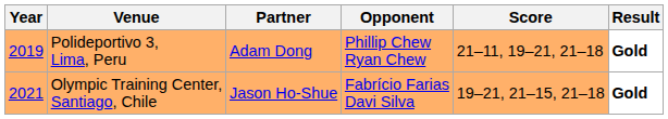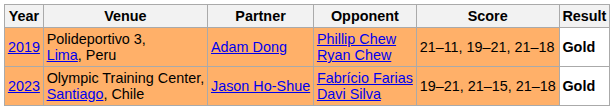 <table class="sortable wikitable" style="font-size: 90%;">
 <tr>
 <th>Year</th>
 <th>Venue</th>
 <th>Partner</th>
 <th>Opponent</th>
 <th>Score</th>
 <th>Result</th>
 </tr>
 <tr style="background:#FFB069">
 <td align="center"><a href='#'>2019</a></td>
 <td align="left">Polideportivo 3,<br><a href='#'>Lima</a>, Peru</td>
 <td align="left"> <a href='#'>Adam Dong</a></td>
 <td align="left"> <a href='#'>Phillip Chew</a><br> <a href='#'>Ryan Chew</a></td>
 <td align="left">21–11, 19–21, 21–18</td>
 <td style="text-align:left; background:white"> <strong>Gold</strong></td>
 </tr>
 <tr style="background:#FFB069">
-<td align="center"><a href='#'>2021</a></td>
+<td align="center"><a href='#'>2023</a></td>
 <td align="left">Olympic Training Center,<br><a href='#'>Santiago</a>, Chile</td>
 <td align="left"> <a href='#'>Jason Ho-Shue</a></td>
 <td align="left"> <a href='#'>Fabrício Farias</a><br> <a href='#'>Davi Silva</a></td>
 <td align="left">19–21, 21–15, 21–18</td>
 <td style="text-align:left; background:white"> <strong>Gold</strong></td>
 </tr>
 </table>
